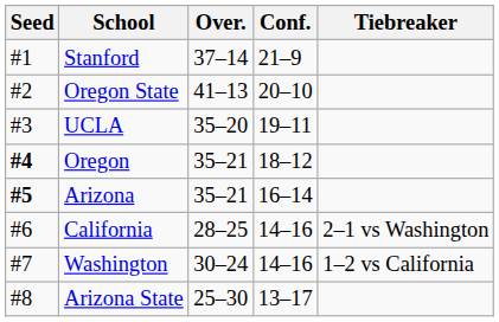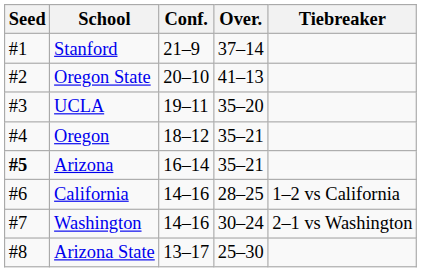 <table class="wikitable">
 <tr>
 <th>Seed</th>
 <th>School</th>
+<th>Conf.</th>
 <th>Over.</th>
-<th>Conf.</th>
 <th>Tiebreaker</th>
 </tr>
 <tr>
 <td>#1</td>
 <td><a href='#'>Stanford</a></td>
+<td>21–9</td>
 <td>37–14</td>
-<td>21–9</td>
 <td></td>
 </tr>
 <tr>
 <td>#2</td>
 <td><a href='#'>Oregon State</a></td>
+<td>20–10</td>
 <td>41–13</td>
-<td>20–10</td>
 <td></td>
 </tr>
 <tr>
 <td>#3</td>
 <td><a href='#'>UCLA</a></td>
+<td>19–11</td>
 <td>35–20</td>
-<td>19–11</td>
 <td></td>
 </tr>
 <tr>
-<td><strong>#4</strong></td>
+<td>#4</td>
 <td><a href='#'>Oregon</a></td>
+<td>18–12</td>
 <td>35–21</td>
-<td>18–12</td>
 <td></td>
 </tr>
 <tr>
 <td><strong>#5</strong></td>
 <td><a href='#'>Arizona</a></td>
+<td>16–14</td>
 <td>35–21</td>
-<td>16–14</td>
 <td></td>
 </tr>
 <tr>
 <td>#6</td>
 <td><a href='#'>California</a></td>
+<td>14–16</td>
 <td>28–25</td>
-<td>14–16</td>
-<td>2–1 vs Washington</td>
+<td>1–2 vs California</td>
 </tr>
 <tr>
 <td>#7</td>
 <td><a href='#'>Washington</a></td>
+<td>14–16</td>
 <td>30–24</td>
-<td>14–16</td>
-<td>1–2 vs California</td>
+<td>2–1 vs Washington</td>
 </tr>
 <tr>
 <td>#8</td>
 <td><a href='#'>Arizona State</a></td>
+<td>13–17</td>
 <td>25–30</td>
-<td>13–17</td>
 <td></td>
 </tr>
 </table>
